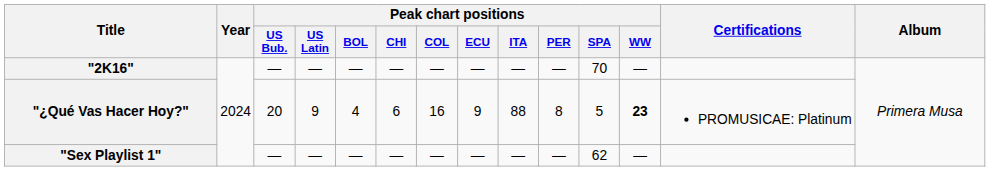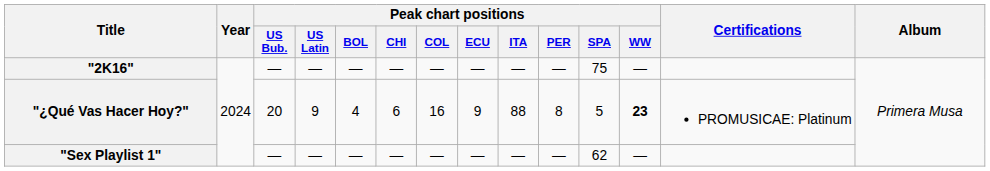 <table class="wikitable plainrowheaders" style="text-align:center;">
 <tr>
 <th scope="col" rowspan="2" style="width:15em;">Title</th>
 <th scope="col" rowspan="2" style="width:1em;">Year</th>
 <th scope="col" colspan="10">Peak chart positions</th>
 <th scope="col" rowspan="2"><a href='#'>Certifications</a></th>
 <th scope="col" rowspan="2" style="width:9em;">Album</th>
 </tr>
 <tr>
 <th scope="col" style="width:3em;font-size:85%;"><a href='#'>US<br>Bub.</a><br></th>
 <th scope="col" style="width:3em;font-size:85%;"><a href='#'>US<br>Latin</a><br></th>
 <th scope="col" style="width:3em;font-size:85%;"><a href='#'>BOL</a><br></th>
 <th scope="col" style="width:3em;font-size:85%;"><a href='#'>CHI</a><br></th>
 <th scope="col" style="width:3em;font-size:85%;"><a href='#'>COL</a><br></th>
 <th scope="col" style="width:3em;font-size:85%;"><a href='#'>ECU</a><br></th>
 <th scope="col" style="width:3em;font-size:85%;"><a href='#'>ITA</a><br></th>
 <th scope="col" style="width:3em;font-size:85%;"><a href='#'>PER</a><br></th>
 <th scope="col" style="width:3em;font-size:85%;"><a href='#'>SPA</a><br></th>
 <th scope="col" style="width:3em;font-size:85%;"><a href='#'>WW</a><br></th>
 </tr>
 <tr>
 <th scope="row">"2K16"<br></th>
 <td rowspan="3">2024</td>
 <td>—</td>
 <td>—</td>
 <td>—</td>
 <td>—</td>
 <td>—</td>
 <td>—</td>
 <td>—</td>
 <td>—</td>
-<td>70</td>
+<td>75</td>
 <td>—</td>
 <td></td>
 <td rowspan="3"><em>Primera Musa</em></td>
 </tr>
 <tr>
 <th scope="row">"¿Qué Vas Hacer Hoy?"<br></th>
 <td>20</td>
 <td>9</td>
 <td>4</td>
 <td>6</td>
 <td>16</td>
 <td>9</td>
 <td>88</td>
 <td>8</td>
 <td>5</td>
 <td><strong>23</strong></td>
 <td><br><ul><li>PROMUSICAE: Platinum</li></ul></td>
 </tr>
 <tr>
 <th scope="row">"Sex Playlist 1"<br></th>
 <td>—</td>
 <td>—</td>
 <td>—</td>
 <td>—</td>
 <td>—</td>
 <td>—</td>
 <td>—</td>
 <td>—</td>
 <td>62</td>
 <td>—</td>
 <td></td>
 </tr>
 </table>
